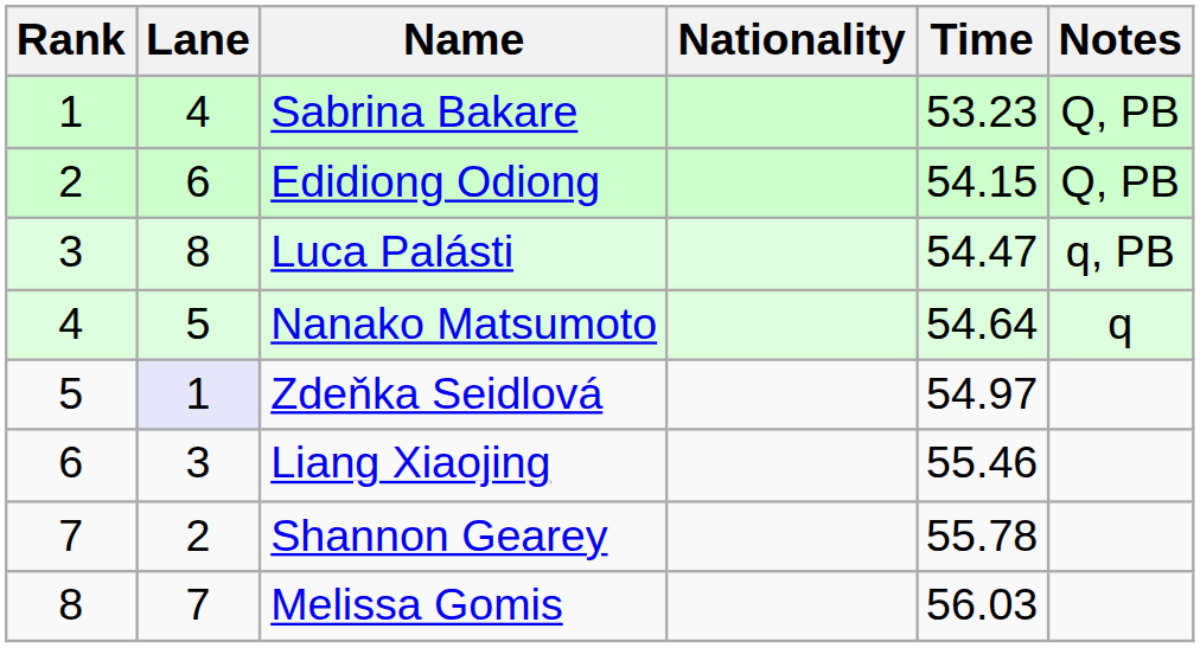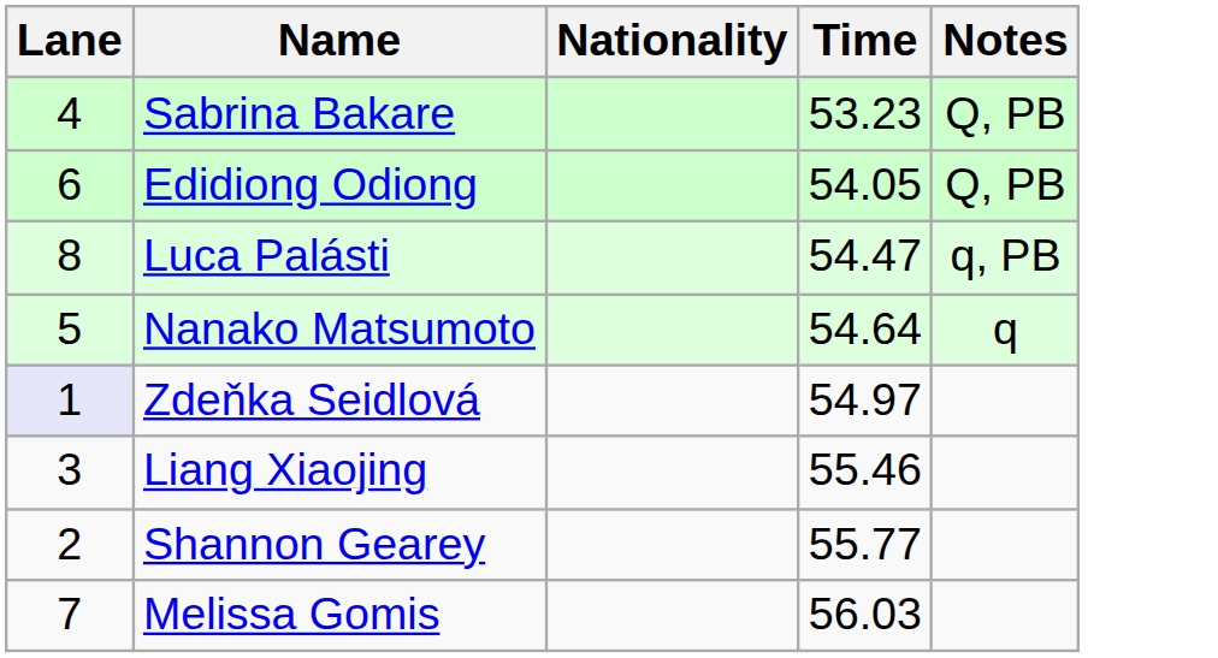 <table class="wikitable sortable" style="text-align:center">
 <tr>
-<th>Rank</th>
 <th>Lane</th>
 <th>Name</th>
 <th>Nationality</th>
 <th>Time</th>
 <th>Notes</th>
 </tr>
 <tr bgcolor=ccffcc>
-<td>1</td>
 <td>4</td>
 <td align=left><a href='#'>Sabrina Bakare</a></td>
 <td align=left></td>
 <td>53.23</td>
 <td>Q, PB</td>
 </tr>
 <tr bgcolor=ccffcc>
-<td>2</td>
 <td>6</td>
 <td align=left><a href='#'>Edidiong Odiong</a></td>
 <td align=left></td>
-<td>54.15</td>
+<td>54.05</td>
 <td>Q, PB</td>
 </tr>
 <tr bgcolor=ddffdd>
-<td>3</td>
 <td>8</td>
 <td align=left><a href='#'>Luca Palásti</a></td>
 <td align=left></td>
 <td>54.47</td>
 <td>q, PB</td>
 </tr>
 <tr bgcolor=ddffdd>
-<td>4</td>
 <td>5</td>
 <td align=left><a href='#'>Nanako Matsumoto</a></td>
 <td align=left></td>
 <td>54.64</td>
 <td>q</td>
 </tr>
 <tr>
-<td>5</td>
 <td style="background: lavender;">1</td>
 <td align=left><a href='#'>Zdeňka Seidlová</a></td>
 <td align=left></td>
 <td>54.97</td>
 <td></td>
 </tr>
 <tr>
-<td>6</td>
 <td>3</td>
 <td align=left><a href='#'>Liang Xiaojing</a></td>
 <td align=left></td>
 <td>55.46</td>
 <td></td>
 </tr>
 <tr>
-<td>7</td>
 <td>2</td>
 <td align=left><a href='#'>Shannon Gearey</a></td>
 <td align=left></td>
-<td>55.78</td>
+<td>55.77</td>
 <td></td>
 </tr>
 <tr>
-<td>8</td>
 <td>7</td>
 <td align=left><a href='#'>Melissa Gomis</a></td>
 <td align=left></td>
 <td>56.03</td>
 <td></td>
 </tr>
 </table>
